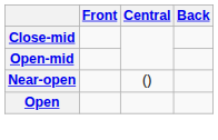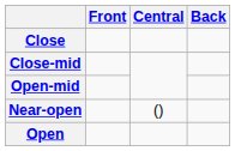 <table class="wikitable" style="text-align: center">
 <tr>
 <th></th>
 <th><a href='#'>Front</a></th>
 <th><a href='#'>Central</a></th>
 <th><a href='#'>Back</a></th>
+</tr>
+<tr>
+<th><a href='#'>Close</a></th>
+<td></td>
+<td></td>
+<td></td>
 </tr>
 <tr>
 <th><a href='#'>Close-mid</a></th>
 <td></td>
 <td rowspan="2"></td>
 <td></td>
 </tr>
 <tr>
 <th><a href='#'>Open-mid</a></th>
 <td></td>
 <td></td>
 </tr>
 <tr>
 <th><a href='#'>Near-open</a></th>
 <td></td>
 <td>()</td>
 <td></td>
 </tr>
 <tr>
 <th><a href='#'>Open</a></th>
 <td></td>
 <td></td>
 <td></td>
 </tr>
 </table>
